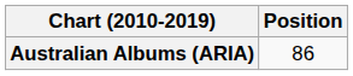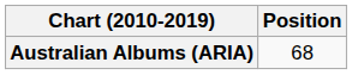 <table class="wikitable plainrowheaders" style="text-align:center">
 <tr>
 <th scope="col">Chart (2010-2019)</th>
 <th scope="col">Position</th>
 </tr>
 <tr>
 <th scope="row">Australian Albums (ARIA)</th>
-<td>86</td>
+<td>68</td>
 </tr>
 </table>
